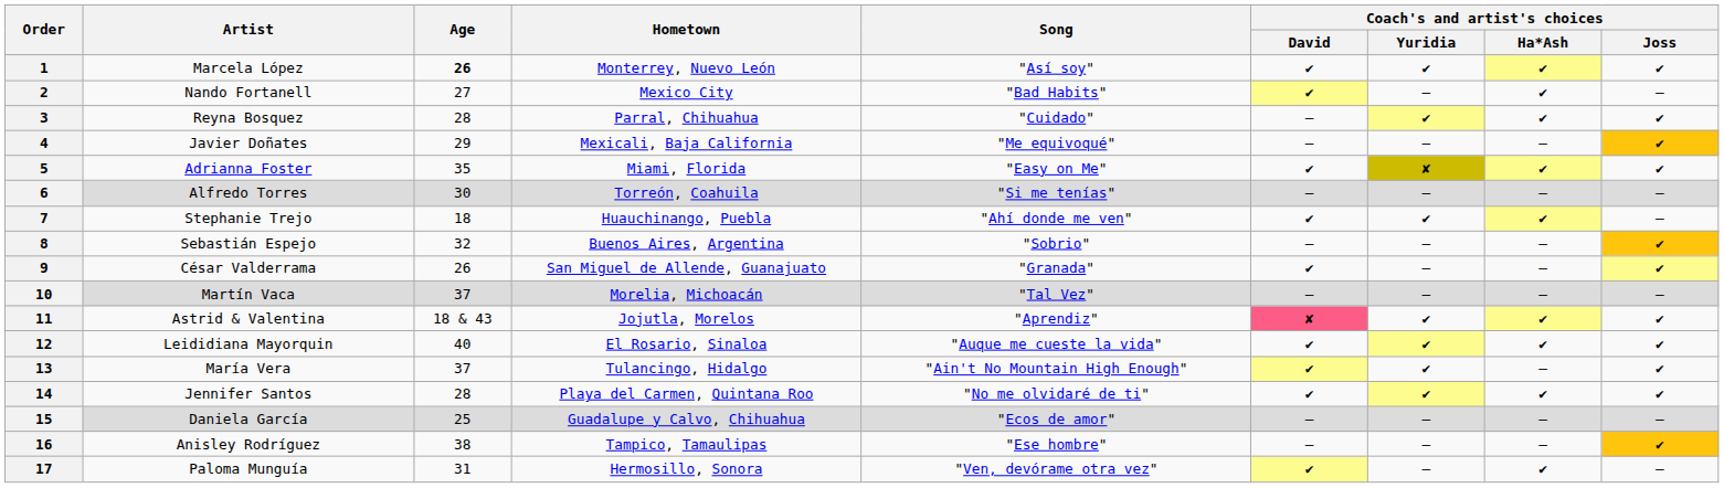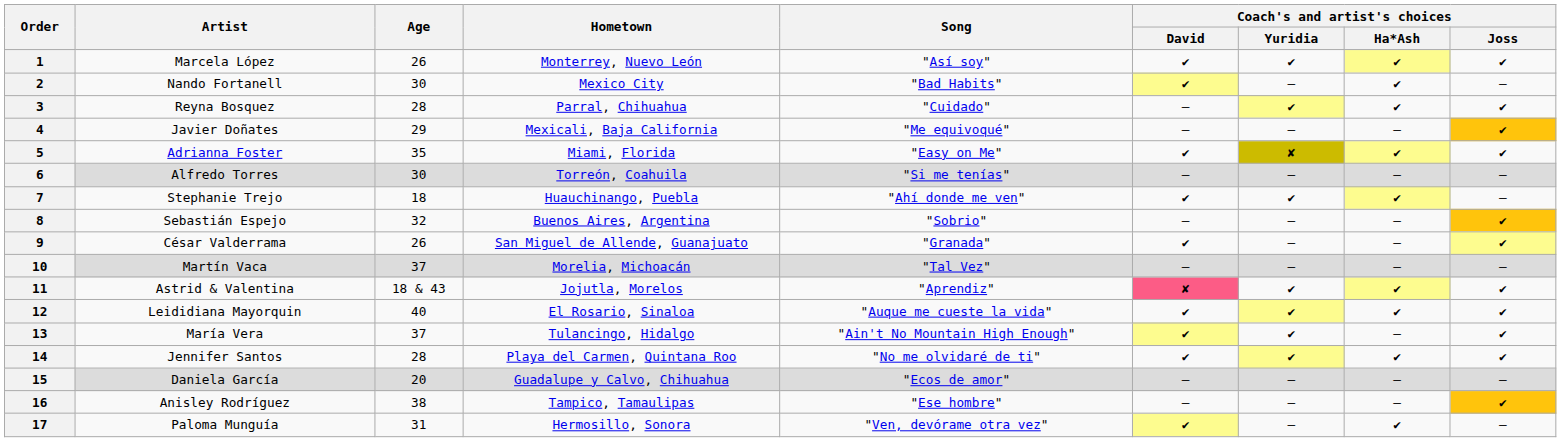 <table class="wikitable" style="text-align:center; line-height:17px; width:100%">
 <tr>
 <th scope="col" rowspan="2" style="width:04%">Order</th>
 <th scope="col" rowspan="2" style="width:17%">Artist</th>
 <th scope="col" rowspan="2" style="width:05%">Age</th>
 <th scope="col" rowspan="2" style="width:18%">Hometown</th>
 <th scope="col" rowspan="2" style="width:20%">Song</th>
 <th scope="col" colspan="4" style="width:24%">Coach's and artist's choices</th>
 </tr>
 <tr>
 <th style="width:06%">David</th>
 <th style="width:06%">Yuridia</th>
 <th style="width:06%">Ha*Ash</th>
 <th style="width:06%">Joss</th>
 </tr>
 <tr>
 <th>1</th>
 <td>Marcela López</td>
-<td><strong>26</strong></td>
+<td>26</td>
 <td><a href='#'>Monterrey</a>, <a href='#'>Nuevo León</a></td>
 <td>"<a href='#'>Así soy</a>"</td>
 <td>✔</td>
 <td>✔</td>
 <td style="background:#fdfc8f">✔</td>
 <td>✔</td>
 </tr>
 <tr>
 <th>2</th>
 <td>Nando Fortanell</td>
-<td>27</td>
+<td>30</td>
 <td><a href='#'>Mexico City</a></td>
 <td>"<a href='#'>Bad Habits</a>"</td>
 <td style="background:#fdfc8f">✔</td>
 <td>–</td>
 <td>✔</td>
 <td>–</td>
 </tr>
 <tr>
 <th>3</th>
 <td>Reyna Bosquez</td>
 <td>28</td>
 <td><a href='#'>Parral</a>, <a href='#'>Chihuahua</a></td>
 <td>"<a href='#'>Cuidado</a>"</td>
 <td>–</td>
 <td style="background:#fdfc8f">✔</td>
 <td>✔</td>
 <td>✔</td>
 </tr>
 <tr>
 <th>4</th>
 <td>Javier Doñates</td>
 <td>29</td>
 <td><a href='#'>Mexicali</a>, <a href='#'>Baja California</a></td>
 <td>"<a href='#'>Me equivoqué</a>"</td>
 <td>–</td>
 <td>–</td>
 <td>–</td>
 <td style="background:#ffc40c">✔</td>
 </tr>
 <tr>
 <th>5</th>
 <td><a href='#'>Adrianna Foster</a></td>
 <td>35</td>
 <td><a href='#'>Miami</a>, <a href='#'>Florida</a></td>
 <td>"<a href='#'>Easy on Me</a>"</td>
 <td>✔</td>
 <td style="background:#CCBB00">✘</td>
 <td style="background:#fdfc8f">✔</td>
 <td>✔</td>
 </tr>
 <tr style="background:#dcdcdc">
 <th>6</th>
 <td>Alfredo Torres</td>
 <td>30</td>
 <td><a href='#'>Torreón</a>, <a href='#'>Coahuila</a></td>
 <td>"<a href='#'>Si me tenías</a>"</td>
 <td>–</td>
 <td>–</td>
 <td>–</td>
 <td>–</td>
 </tr>
 <tr>
 <th>7</th>
 <td>Stephanie Trejo</td>
 <td>18</td>
 <td><a href='#'>Huauchinango</a>, <a href='#'>Puebla</a></td>
 <td>"<a href='#'>Ahí donde me ven</a>"</td>
 <td>✔</td>
 <td>✔</td>
 <td style="background:#fdfc8f">✔</td>
 <td>–</td>
 </tr>
 <tr>
 <th>8</th>
 <td>Sebastián Espejo</td>
 <td>32</td>
 <td><a href='#'>Buenos Aires</a>, <a href='#'>Argentina</a></td>
 <td>"<a href='#'>Sobrio</a>"</td>
 <td>–</td>
 <td>–</td>
 <td>–</td>
 <td style="background:#ffc40c">✔</td>
 </tr>
 <tr>
 <th>9</th>
 <td>César Valderrama</td>
 <td>26</td>
 <td><a href='#'>San Miguel de Allende</a>, <a href='#'>Guanajuato</a></td>
 <td>"<a href='#'>Granada</a>"</td>
 <td>✔</td>
 <td>–</td>
 <td>–</td>
 <td style="background:#fdfc8f">✔</td>
 </tr>
 <tr style="background:#dcdcdc">
 <th>10</th>
 <td>Martín Vaca</td>
 <td>37</td>
 <td><a href='#'>Morelia</a>, <a href='#'>Michoacán</a></td>
 <td>"<a href='#'>Tal Vez</a>"</td>
 <td>–</td>
 <td>–</td>
 <td>–</td>
 <td>–</td>
 </tr>
 <tr>
 <th>11</th>
 <td>Astrid & Valentina</td>
 <td>18 & 43</td>
 <td><a href='#'>Jojutla</a>, <a href='#'>Morelos</a></td>
 <td>"<a href='#'>Aprendiz</a>"</td>
 <td style="background:#FC5C86">✘</td>
 <td>✔</td>
 <td style="background:#fdfc8f">✔</td>
 <td>✔</td>
 </tr>
 <tr>
 <th>12</th>
 <td>Leididiana Mayorquin</td>
 <td>40</td>
 <td><a href='#'>El Rosario</a>, <a href='#'>Sinaloa</a></td>
 <td>"<a href='#'>Auque me cueste la vida</a>"</td>
 <td>✔</td>
 <td style="background:#fdfc8f">✔</td>
 <td>✔</td>
 <td>✔</td>
 </tr>
 <tr>
 <th>13</th>
 <td>María Vera</td>
 <td>37</td>
 <td><a href='#'>Tulancingo</a>, <a href='#'>Hidalgo</a></td>
 <td>"<a href='#'>Ain't No Mountain High Enough</a>"</td>
 <td style="background:#fdfc8f">✔</td>
 <td>✔</td>
 <td>–</td>
 <td>✔</td>
 </tr>
 <tr>
 <th>14</th>
 <td>Jennifer Santos</td>
 <td>28</td>
 <td><a href='#'>Playa del Carmen</a>, <a href='#'>Quintana Roo</a></td>
 <td>"<a href='#'>No me olvidaré de ti</a>"</td>
 <td>✔</td>
 <td style="background:#fdfc8f">✔</td>
 <td>✔</td>
 <td>✔</td>
 </tr>
 <tr style="background:#dcdcdc">
 <th>15</th>
 <td>Daniela García</td>
-<td>25</td>
+<td>20</td>
 <td><a href='#'>Guadalupe y Calvo</a>, <a href='#'>Chihuahua</a></td>
 <td>"<a href='#'>Ecos de amor</a>"</td>
 <td>–</td>
 <td>–</td>
 <td>–</td>
 <td>–</td>
 </tr>
 <tr>
 <th>16</th>
 <td>Anisley Rodríguez</td>
 <td>38</td>
 <td><a href='#'>Tampico</a>, <a href='#'>Tamaulipas</a></td>
 <td>"<a href='#'>Ese hombre</a>"</td>
 <td>–</td>
 <td>–</td>
 <td>–</td>
 <td style="background:#ffc40c">✔</td>
 </tr>
 <tr>
 <th>17</th>
 <td>Paloma Munguía</td>
 <td>31</td>
 <td><a href='#'>Hermosillo</a>, <a href='#'>Sonora</a></td>
 <td>"<a href='#'>Ven, devórame otra vez</a>"</td>
 <td style="background:#fdfc8f">✔</td>
 <td>–</td>
 <td>✔</td>
 <td>–</td>
 </tr>
 </table>
